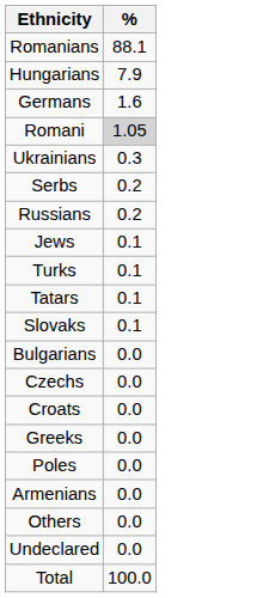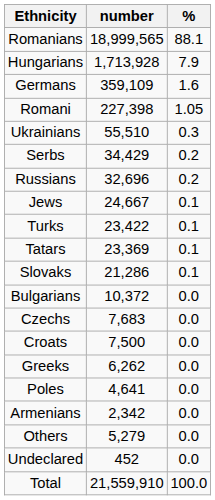 <table class="wikitable" style="text-align:center; border:5">
 <tr>
 <th>Ethnicity</th>
+<th>number</th>
 <th>%</th>
 </tr>
 <tr>
 <td>Romanians</td>
+<td>18,999,565</td>
 <td>88.1</td>
 </tr>
 <tr>
 <td>Hungarians</td>
+<td>1,713,928</td>
 <td>7.9</td>
 </tr>
 <tr>
 <td>Germans</td>
+<td>359,109</td>
 <td>1.6</td>
 </tr>
 <tr>
 <td>Romani</td>
-<td style="background: lightgrey;">1.05</td>
+<td>227,398</td>
+<td>1.05</td>
 </tr>
 <tr>
 <td>Ukrainians</td>
+<td>55,510</td>
 <td>0.3</td>
 </tr>
 <tr>
 <td>Serbs</td>
+<td>34,429</td>
 <td>0.2</td>
 </tr>
 <tr>
 <td>Russians</td>
+<td>32,696</td>
 <td>0.2</td>
 </tr>
 <tr>
 <td>Jews</td>
+<td>24,667</td>
 <td>0.1</td>
 </tr>
 <tr>
 <td>Turks</td>
+<td>23,422</td>
 <td>0.1</td>
 </tr>
 <tr>
 <td>Tatars</td>
+<td>23,369</td>
 <td>0.1</td>
 </tr>
 <tr>
 <td>Slovaks</td>
+<td>21,286</td>
 <td>0.1</td>
 </tr>
 <tr>
 <td>Bulgarians</td>
+<td>10,372</td>
 <td>0.0</td>
 </tr>
 <tr>
 <td>Czechs</td>
+<td>7,683</td>
 <td>0.0</td>
 </tr>
 <tr>
 <td>Croats</td>
+<td>7,500</td>
 <td>0.0</td>
 </tr>
 <tr>
 <td>Greeks</td>
+<td>6,262</td>
 <td>0.0</td>
 </tr>
 <tr>
 <td>Poles</td>
+<td>4,641</td>
 <td>0.0</td>
 </tr>
 <tr>
 <td>Armenians</td>
+<td>2,342</td>
 <td>0.0</td>
 </tr>
 <tr>
 <td>Others</td>
+<td>5,279</td>
 <td>0.0</td>
 </tr>
 <tr>
 <td>Undeclared</td>
+<td>452</td>
 <td>0.0</td>
 </tr>
 <tr>
 <td>Total</td>
+<td>21,559,910</td>
 <td>100.0</td>
 </tr>
 </table>
